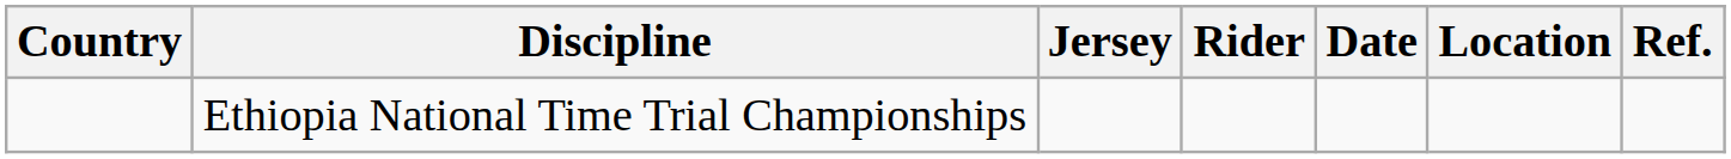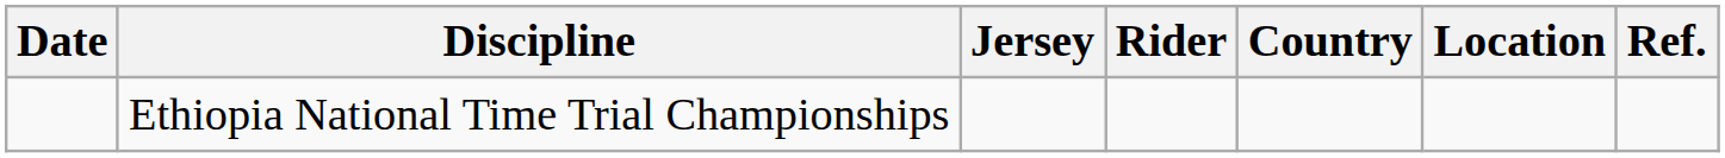 <table class="wikitable sortable">
 <tr>
-<th>Country</th>
+<th>Date</th>
 <th>Discipline</th>
 <th>Jersey</th>
 <th>Rider</th>
-<th>Date</th>
+<th>Country</th>
 <th>Location</th>
 <th class="unsortable">Ref.</th>
 </tr>
 <tr>
 <td></td>
 <td>Ethiopia National Time Trial Championships</td>
 <td align="center"></td>
 <td></td>
 <td></td>
 <td></td>
 <td align="center"></td>
 </tr>
 </table>
